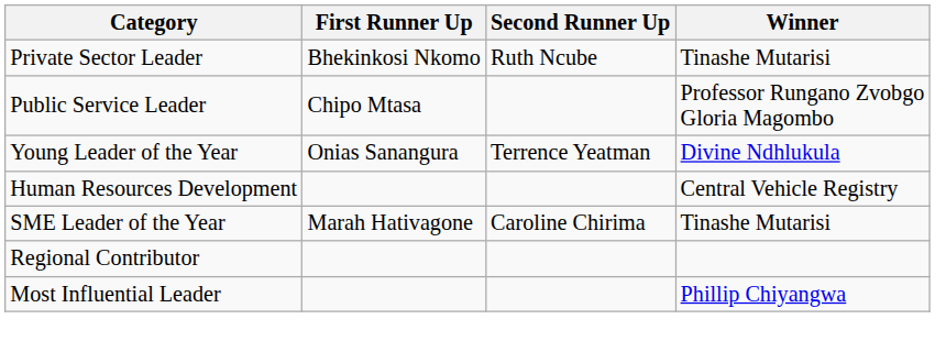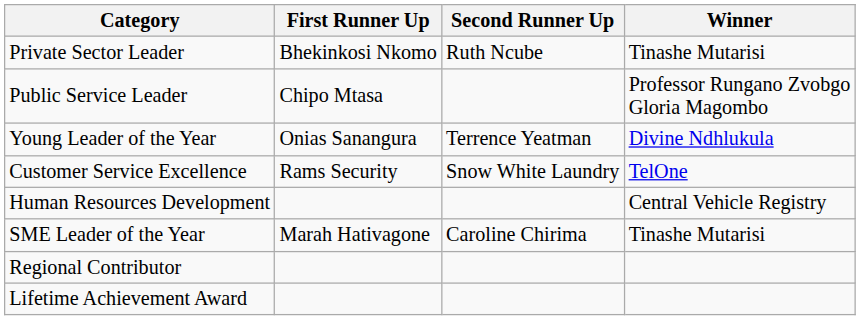 <table class="wikitable">
 <tr>
 <th>Category</th>
 <th>First Runner Up</th>
 <th>Second Runner Up</th>
 <th>Winner</th>
 </tr>
 <tr>
 <td>Private Sector Leader</td>
 <td>Bhekinkosi Nkomo</td>
 <td>Ruth Ncube</td>
 <td>Tinashe Mutarisi</td>
 </tr>
 <tr>
 <td>Public Service Leader</td>
 <td>Chipo Mtasa</td>
 <td></td>
 <td>Professor Rungano Zvobgo<br>Gloria Magombo</td>
 </tr>
 <tr>
 <td>Young Leader of the Year</td>
 <td>Onias Sanangura</td>
 <td>Terrence Yeatman</td>
 <td><a href='#'>Divine Ndhlukula</a></td>
 </tr>
 <tr>
+<td>Customer Service Excellence</td>
+<td>Rams Security</td>
+<td>Snow White Laundry</td>
+<td><a href='#'>TelOne</a></td>
+</tr>
+<tr>
 <td>Human Resources Development</td>
 <td></td>
 <td></td>
 <td>Central Vehicle Registry</td>
 </tr>
 <tr>
 <td>SME Leader of the Year</td>
 <td>Marah Hativagone</td>
 <td>Caroline Chirima</td>
 <td>Tinashe Mutarisi</td>
 </tr>
 <tr>
 <td>Regional Contributor</td>
 <td></td>
 <td></td>
 <td></td>
 </tr>
 <tr>
-<td>Most Influential Leader</td>
+<td>Lifetime Achievement Award</td>
 <td></td>
 <td></td>
-<td><a href='#'>Phillip Chiyangwa</a></td>
+<td></td>
 </tr>
 </table>
